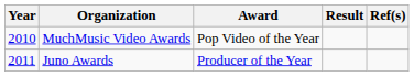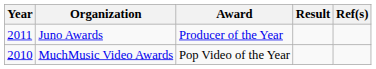 <table class="wikitable plainrowheaders">
 <tr align=center>
 <th scope="col">Year</th>
 <th scope="col">Organization</th>
 <th scope="col">Award</th>
 <th scope="col">Result</th>
 <th scope="col">Ref(s)</th>
 </tr>
 <tr>
+<td><a href='#'>2011</a></td>
+<td><a href='#'>Juno Awards</a></td>
+<td><a href='#'>Producer of the Year</a></td>
+<td></td>
+<td style="text-align:center;"></td>
+</tr>
+<tr>
 <td><a href='#'>2010</a></td>
 <td><a href='#'>MuchMusic Video Awards</a></td>
 <td>Pop Video of the Year</td>
 <td></td>
 <td style="text-align:center;"></td>
 </tr>
-<tr>
-<td><a href='#'>2011</a></td>
-<td><a href='#'>Juno Awards</a></td>
-<td><a href='#'>Producer of the Year</a></td>
-<td></td>
-<td style="text-align:center;"></td>
-</tr>
 </table>
